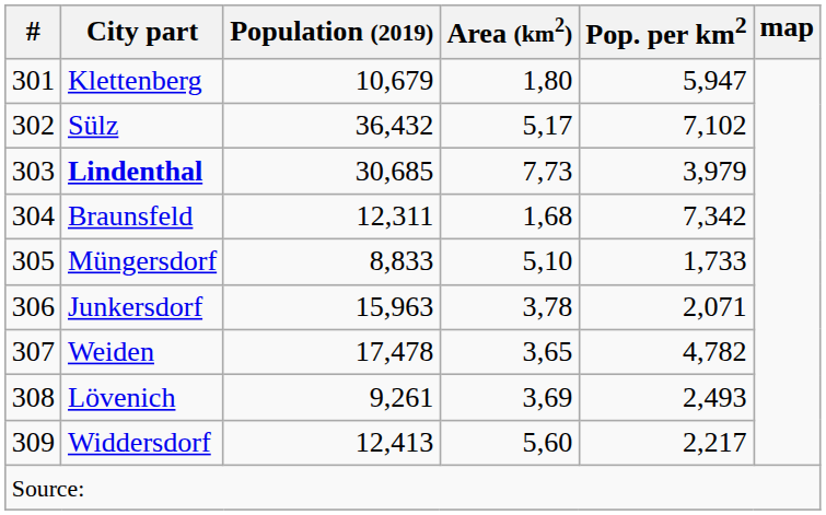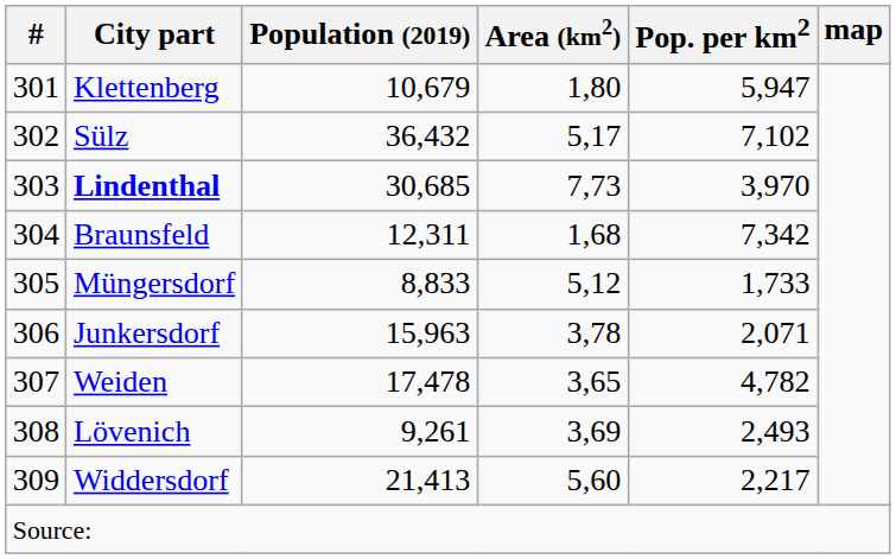 <table class="wikitable sortable">
 <tr ---->
 <th>#</th>
 <th>City part</th>
 <th>Population <small>(2019)</small></th>
 <th>Area <small>(km<sup>2</sup>)</small></th>
 <th>Pop. per km<sup>2</sup></th>
 <th valign="top" class="unsortable">map</th>
 </tr>
 <tr align="right">
 <td align="left">301</td>
 <td align="left"><a href='#'>Klettenberg</a></td>
 <td>10,679</td>
 <td>1,80</td>
 <td>5,947</td>
 <td rowspan="9"></td>
 </tr>
 <tr align="right">
 <td align="left">302</td>
 <td align="left"><a href='#'>Sülz</a></td>
 <td>36,432</td>
 <td>5,17</td>
 <td>7,102</td>
 </tr>
 <tr align="right">
 <td align="left">303</td>
 <td align="left"><strong><a href='#'>Lindenthal</a></strong></td>
 <td>30,685</td>
 <td>7,73</td>
-<td>3,979</td>
+<td>3,970</td>
 </tr>
 <tr align="right">
 <td align="left">304</td>
 <td align="left"><a href='#'>Braunsfeld</a></td>
 <td>12,311</td>
 <td>1,68</td>
 <td>7,342</td>
 </tr>
 <tr align="right">
 <td align="left">305</td>
 <td align="left"><a href='#'>Müngersdorf</a></td>
 <td>8,833</td>
-<td>5,10</td>
+<td>5,12</td>
 <td>1,733</td>
 </tr>
 <tr align="right">
 <td align="left">306</td>
 <td align="left"><a href='#'>Junkersdorf</a></td>
 <td>15,963</td>
 <td>3,78</td>
 <td>2,071</td>
 </tr>
 <tr align="right">
 <td align="left">307</td>
 <td align="left"><a href='#'>Weiden</a></td>
 <td>17,478</td>
 <td>3,65</td>
 <td>4,782</td>
 </tr>
 <tr align="right">
 <td align="left">308</td>
 <td align="left"><a href='#'>Lövenich</a></td>
 <td>9,261</td>
 <td>3,69</td>
 <td>2,493</td>
 </tr>
 <tr align="right">
 <td align="left">309</td>
 <td align="left"><a href='#'>Widdersdorf</a></td>
-<td>12,413</td>
+<td>21,413</td>
 <td>5,60</td>
 <td>2,217</td>
 </tr>
 <tr>
 <td colspan="6"><small>Source:  </small></td>
 </tr>
 </table>
